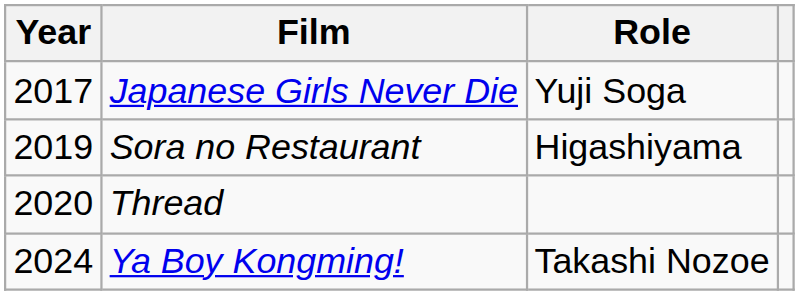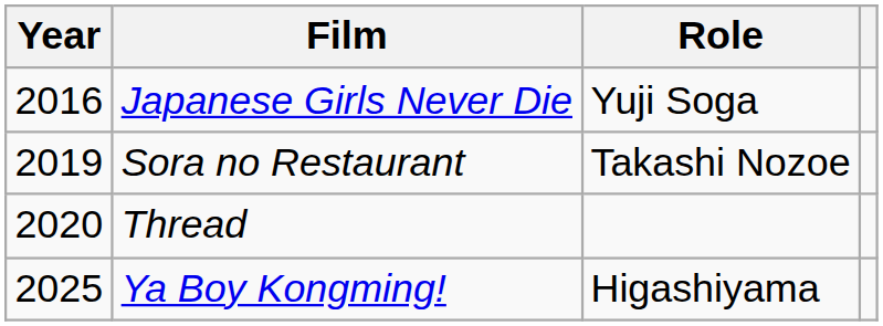 <table class="wikitable sortable">
 <tr>
 <th>Year</th>
 <th>Film</th>
 <th>Role</th>
 <th></th>
 </tr>
 <tr>
-<td>2017</td>
+<td>2016</td>
 <td><em><a href='#'>Japanese Girls Never Die</a></em></td>
 <td>Yuji Soga</td>
 <td></td>
 </tr>
 <tr>
 <td>2019</td>
 <td><em>Sora no Restaurant</em></td>
-<td>Higashiyama</td>
+<td>Takashi Nozoe</td>
 <td></td>
 </tr>
 <tr>
 <td>2020</td>
 <td><em>Thread</em></td>
 <td></td>
 <td></td>
 </tr>
 <tr>
-<td>2024</td>
+<td>2025</td>
 <td><em><a href='#'>Ya Boy Kongming!</a></em></td>
-<td>Takashi Nozoe</td>
+<td>Higashiyama</td>
 <td></td>
 </tr>
 </table>
